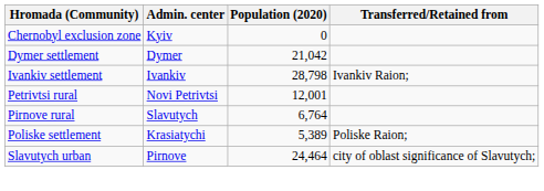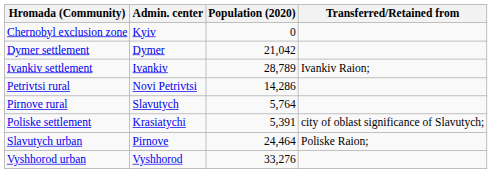 <table class="wikitable">
 <tr>
 <th>Hromada (Community)</th>
 <th>Admin. center</th>
 <th>Population (2020)</th>
 <th>Transferred/Retained from</th>
 </tr>
 <tr>
 <td><a href='#'>Chernobyl exclusion zone</a></td>
 <td><a href='#'>Kyiv</a></td>
 <td align=right>0</td>
 <td></td>
 </tr>
 <tr>
 <td><a href='#'>Dymer settlement</a></td>
 <td><a href='#'>Dymer</a></td>
 <td align=right>21,042</td>
 <td></td>
 </tr>
 <tr>
 <td><a href='#'>Ivankiv settlement</a></td>
 <td><a href='#'>Ivankiv</a></td>
-<td align=right>28,798</td>
+<td align=right>28,789</td>
 <td>Ivankiv Raion;</td>
 </tr>
 <tr>
 <td><a href='#'>Petrivtsi rural</a></td>
 <td><a href='#'>Novi Petrivtsi</a></td>
-<td align=right>12,001</td>
+<td align=right>14,286</td>
 <td></td>
 </tr>
 <tr>
 <td><a href='#'>Pirnove rural</a></td>
 <td><a href='#'>Slavutych</a></td>
-<td align=right>6,764</td>
+<td align=right>5,764</td>
 <td></td>
 </tr>
 <tr>
 <td><a href='#'>Poliske settlement</a></td>
 <td><a href='#'>Krasiatychi</a></td>
-<td align=right>5,389</td>
-<td>Poliske Raion;</td>
+<td align=right>5,391</td>
+<td>city of oblast significance of Slavutych;</td>
 </tr>
 <tr>
 <td><a href='#'>Slavutych urban</a></td>
 <td><a href='#'>Pirnove</a></td>
 <td align=right>24,464</td>
-<td>city of oblast significance of Slavutych;</td>
+<td>Poliske Raion;</td>
+</tr>
+<tr>
+<td><a href='#'>Vyshhorod urban</a></td>
+<td><a href='#'>Vyshhorod</a></td>
+<td align=right>33,276</td>
+<td></td>
 </tr>
 </table>
